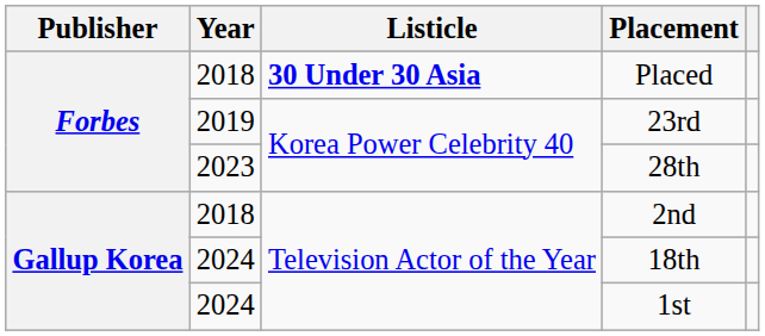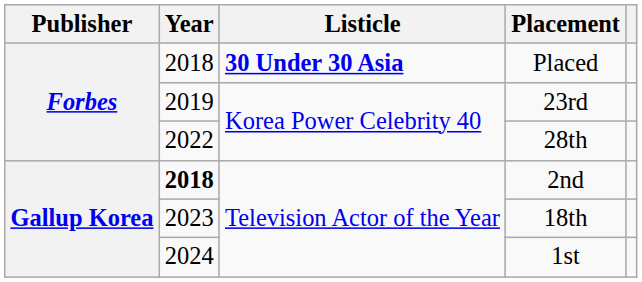 <table class="wikitable plainrowheaders sortable" style="text-align:center">
 <tr>
 <th scope="col">Publisher</th>
 <th scope="col">Year</th>
 <th scope="col">Listicle</th>
 <th scope="col">Placement</th>
 <th scope="col" class="unsortable"></th>
 </tr>
 <tr>
 <th scope="row" rowspan="3"><em><a href='#'>Forbes</a></em></th>
 <td>2018</td>
 <td style="text-align:left"><strong><a href='#'>30 Under 30 Asia</a></strong></td>
 <td>Placed</td>
 <td></td>
 </tr>
 <tr>
 <td>2019</td>
 <td rowspan="2" style="text-align:left"><a href='#'>Korea Power Celebrity 40</a></td>
 <td>23rd</td>
 <td></td>
 </tr>
 <tr>
-<td>2023</td>
+<td>2022</td>
 <td>28th</td>
 <td></td>
 </tr>
 <tr>
 <th scope="row" rowspan="3"><a href='#'>Gallup Korea</a></th>
-<td>2018</td>
+<td><strong>2018</strong></td>
 <td style="text-align:left" rowspan="3"><a href='#'>Television Actor of the Year</a></td>
 <td>2nd</td>
 <td></td>
 </tr>
 <tr>
-<td>2024</td>
+<td>2023</td>
 <td>18th</td>
 <td></td>
 </tr>
 <tr>
 <td>2024</td>
 <td>1st</td>
 <td></td>
 </tr>
 </table>
